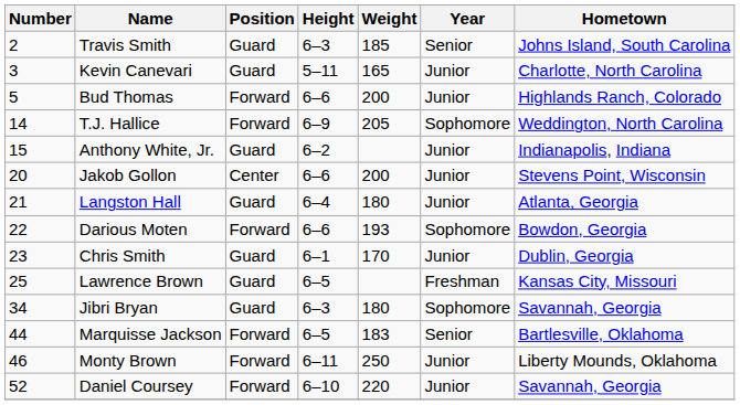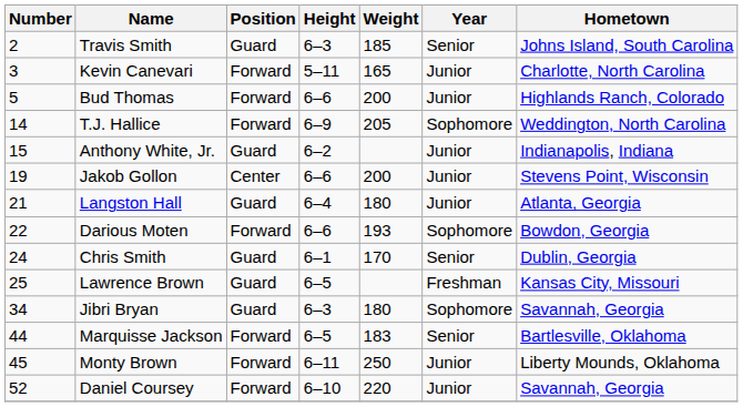 <table class="wikitable" style="font-size: 95%;">
 <tr>
 <th>Number</th>
 <th>Name</th>
 <th>Position</th>
 <th>Height</th>
 <th>Weight</th>
 <th>Year</th>
 <th>Hometown</th>
 </tr>
 <tr>
 <td>2</td>
 <td>Travis Smith</td>
 <td>Guard</td>
 <td>6–3</td>
 <td>185</td>
 <td>Senior</td>
 <td><a href='#'>Johns Island, South Carolina</a></td>
 </tr>
 <tr>
 <td>3</td>
 <td>Kevin Canevari</td>
-<td>Guard</td>
+<td>Forward</td>
 <td>5–11</td>
 <td>165</td>
 <td>Junior</td>
 <td><a href='#'>Charlotte, North Carolina</a></td>
 </tr>
 <tr>
 <td>5</td>
 <td>Bud Thomas</td>
 <td>Forward</td>
 <td>6–6</td>
 <td>200</td>
 <td>Junior</td>
 <td><a href='#'>Highlands Ranch, Colorado</a></td>
 </tr>
 <tr>
 <td>14</td>
 <td>T.J. Hallice</td>
 <td>Forward</td>
 <td>6–9</td>
 <td>205</td>
 <td>Sophomore</td>
 <td><a href='#'>Weddington, North Carolina</a></td>
 </tr>
 <tr>
 <td>15</td>
 <td>Anthony White, Jr.</td>
 <td>Guard</td>
 <td>6–2</td>
 <td></td>
 <td>Junior</td>
 <td><a href='#'>Indianapolis</a>, <a href='#'>Indiana</a></td>
 </tr>
 <tr>
-<td>20</td>
+<td>19</td>
 <td>Jakob Gollon</td>
 <td>Center</td>
 <td>6–6</td>
 <td>200</td>
 <td>Junior</td>
 <td><a href='#'>Stevens Point, Wisconsin</a></td>
 </tr>
 <tr>
 <td>21</td>
 <td><a href='#'>Langston Hall</a></td>
 <td>Guard</td>
 <td>6–4</td>
 <td>180</td>
 <td>Junior</td>
 <td><a href='#'>Atlanta, Georgia</a></td>
 </tr>
 <tr>
 <td>22</td>
 <td>Darious Moten</td>
 <td>Forward</td>
 <td>6–6</td>
 <td>193</td>
 <td>Sophomore</td>
 <td><a href='#'>Bowdon, Georgia</a></td>
 </tr>
 <tr>
-<td>23</td>
+<td>24</td>
 <td>Chris Smith</td>
 <td>Guard</td>
 <td>6–1</td>
 <td>170</td>
-<td>Junior</td>
+<td>Senior</td>
 <td><a href='#'>Dublin, Georgia</a></td>
 </tr>
 <tr>
 <td>25</td>
 <td>Lawrence Brown</td>
 <td>Guard</td>
 <td>6–5</td>
 <td></td>
 <td>Freshman</td>
 <td><a href='#'>Kansas City, Missouri</a></td>
 </tr>
 <tr>
 <td>34</td>
 <td>Jibri Bryan</td>
 <td>Guard</td>
 <td>6–3</td>
 <td>180</td>
 <td>Sophomore</td>
 <td><a href='#'>Savannah, Georgia</a></td>
 </tr>
 <tr>
 <td>44</td>
 <td>Marquisse Jackson</td>
 <td>Forward</td>
 <td>6–5</td>
 <td>183</td>
 <td>Senior</td>
 <td><a href='#'>Bartlesville, Oklahoma</a></td>
 </tr>
 <tr>
-<td>46</td>
+<td>45</td>
 <td>Monty Brown</td>
 <td>Forward</td>
 <td>6–11</td>
 <td>250</td>
 <td>Junior</td>
 <td>Liberty Mounds, Oklahoma</td>
 </tr>
 <tr>
 <td>52</td>
 <td>Daniel Coursey</td>
 <td>Forward</td>
 <td>6–10</td>
 <td>220</td>
 <td>Junior</td>
 <td><a href='#'>Savannah, Georgia</a></td>
 </tr>
 <tr>
 </tr>
 </table>
